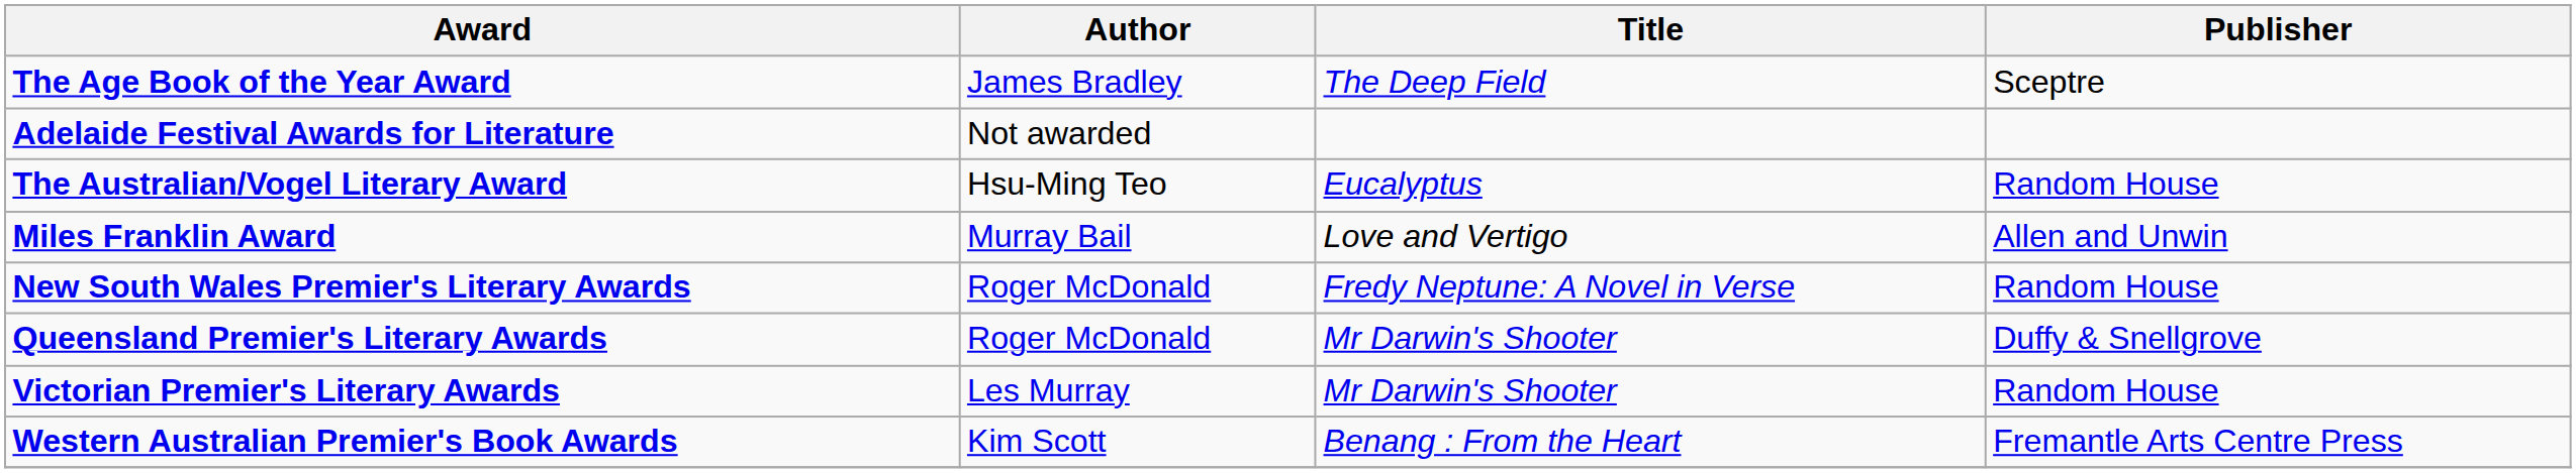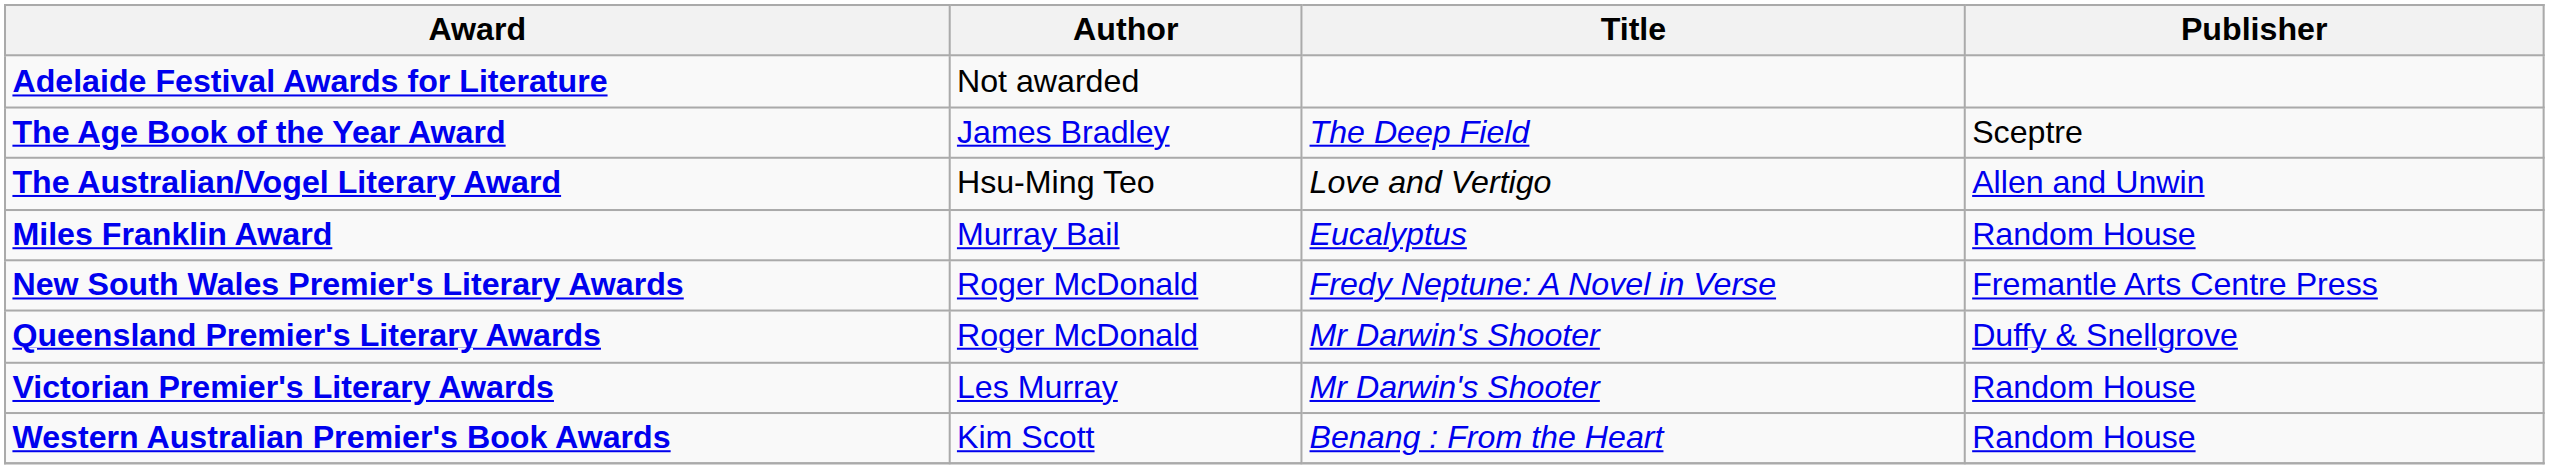 <table class="wikitable" width=100%>
 <tr>
 <th>Award</th>
 <th>Author</th>
 <th>Title</th>
 <th>Publisher</th>
 </tr>
 <tr>
+<td><strong><a href='#'>Adelaide Festival Awards for Literature</a></strong></td>
+<td>Not awarded</td>
+<td></td>
+<td></td>
+</tr>
+<tr>
 <td><strong><a href='#'>The Age Book of the Year Award</a></strong></td>
 <td><a href='#'>James Bradley</a></td>
 <td><em><a href='#'>The Deep Field</a></em></td>
 <td>Sceptre</td>
 </tr>
 <tr>
-<td><strong><a href='#'>Adelaide Festival Awards for Literature</a></strong></td>
-<td>Not awarded</td>
-<td></td>
-<td></td>
-</tr>
-<tr>
 <td><strong><a href='#'>The Australian/Vogel Literary Award</a></strong></td>
 <td>Hsu-Ming Teo</td>
-<td><em><a href='#'>Eucalyptus</a></em></td>
-<td><a href='#'>Random House</a></td>
+<td><em>Love and Vertigo</em></td>
+<td><a href='#'>Allen and Unwin</a></td>
 </tr>
 <tr>
 <td><strong><a href='#'>Miles Franklin Award</a></strong></td>
 <td><a href='#'>Murray Bail</a></td>
-<td><em>Love and Vertigo</em></td>
-<td><a href='#'>Allen and Unwin</a></td>
+<td><em><a href='#'>Eucalyptus</a></em></td>
+<td><a href='#'>Random House</a></td>
 </tr>
 <tr>
 <td><strong><a href='#'>New South Wales Premier's Literary Awards</a></strong></td>
 <td><a href='#'>Roger McDonald</a></td>
 <td><em><a href='#'>Fredy Neptune: A Novel in Verse</a></em></td>
-<td><a href='#'>Random House</a></td>
+<td><a href='#'>Fremantle Arts Centre Press</a></td>
 </tr>
 <tr>
 <td><strong><a href='#'>Queensland Premier's Literary Awards</a></strong></td>
 <td><a href='#'>Roger McDonald</a></td>
 <td><em><a href='#'>Mr Darwin's Shooter</a></em></td>
 <td><a href='#'>Duffy & Snellgrove</a></td>
 </tr>
 <tr>
 <td><strong><a href='#'>Victorian Premier's Literary Awards</a></strong></td>
 <td><a href='#'>Les Murray</a></td>
 <td><em><a href='#'>Mr Darwin's Shooter</a></em></td>
 <td><a href='#'>Random House</a></td>
 </tr>
 <tr>
 <td><strong><a href='#'>Western Australian Premier's Book Awards</a></strong></td>
 <td><a href='#'>Kim Scott</a></td>
 <td><em><a href='#'>Benang : From the Heart</a></em></td>
-<td><a href='#'>Fremantle Arts Centre Press</a></td>
+<td><a href='#'>Random House</a></td>
 </tr>
 <tr>
 </tr>
 </table>
